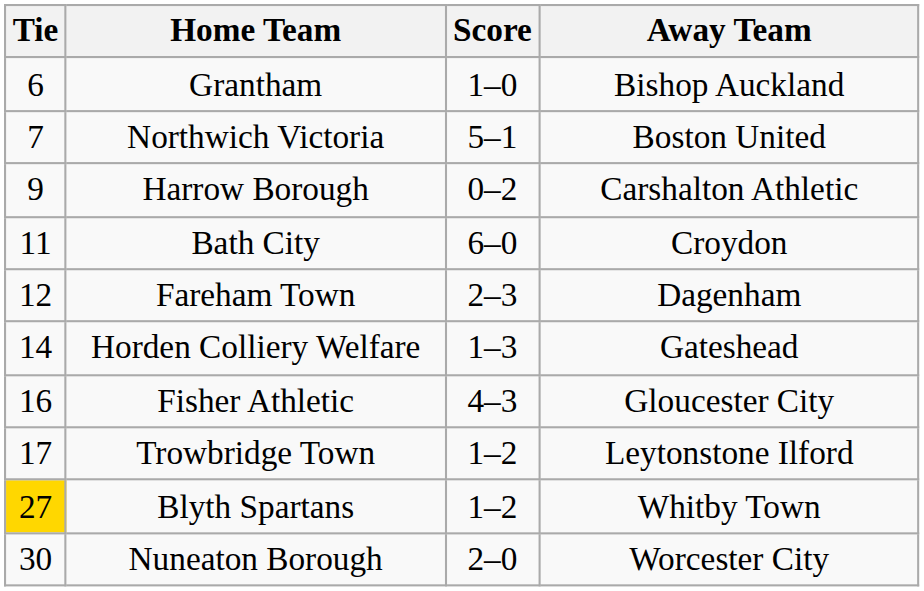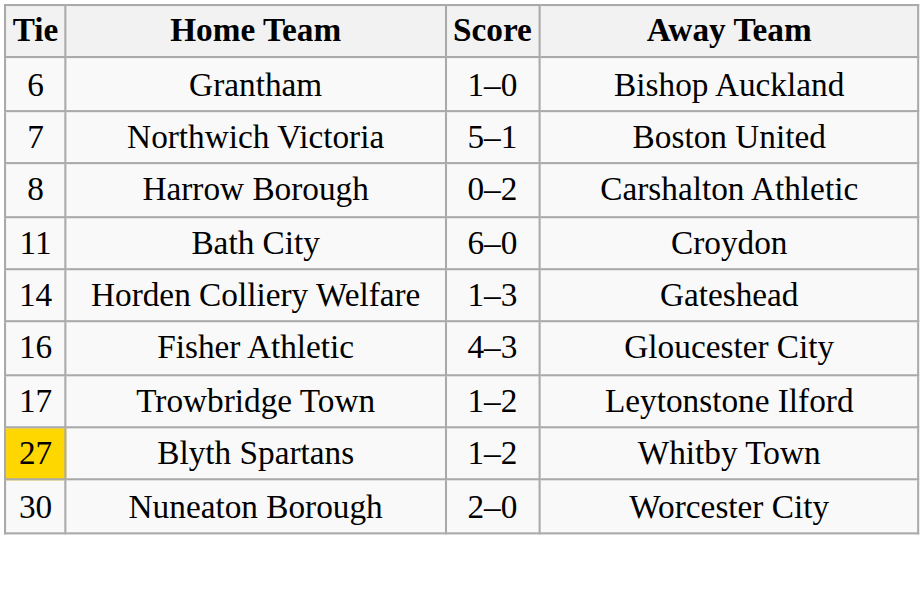 <table class="wikitable" style="text-align:center;">
 <tr>
 <th width=20>Tie</th>
 <th width=175>Home Team</th>
 <th width=20>Score</th>
 <th width=175>Away Team</th>
 </tr>
 <tr>
 <td>6</td>
 <td>Grantham</td>
 <td>1–0</td>
 <td>Bishop Auckland</td>
 </tr>
 <tr>
 <td>7</td>
 <td>Northwich Victoria</td>
 <td>5–1</td>
 <td>Boston United</td>
 </tr>
 <tr>
-<td>9</td>
+<td>8</td>
 <td>Harrow Borough</td>
 <td>0–2</td>
 <td>Carshalton Athletic</td>
 </tr>
 <tr>
 <td>11</td>
 <td>Bath City</td>
 <td>6–0</td>
 <td>Croydon</td>
-</tr>
-<tr>
-<td>12</td>
-<td>Fareham Town</td>
-<td>2–3</td>
-<td>Dagenham</td>
 </tr>
 <tr>
 <td>14</td>
 <td>Horden Colliery Welfare</td>
 <td>1–3</td>
 <td>Gateshead</td>
 </tr>
 <tr>
 <td>16</td>
 <td>Fisher Athletic</td>
 <td>4–3</td>
 <td>Gloucester City</td>
 </tr>
 <tr>
 <td>17</td>
 <td>Trowbridge Town</td>
 <td>1–2</td>
 <td>Leytonstone Ilford</td>
 </tr>
 <tr>
 <td style="background: gold;">27</td>
 <td>Blyth Spartans</td>
 <td>1–2</td>
 <td>Whitby Town</td>
 </tr>
 <tr>
 <td>30</td>
 <td>Nuneaton Borough</td>
 <td>2–0</td>
 <td>Worcester City</td>
 </tr>
 </table>
